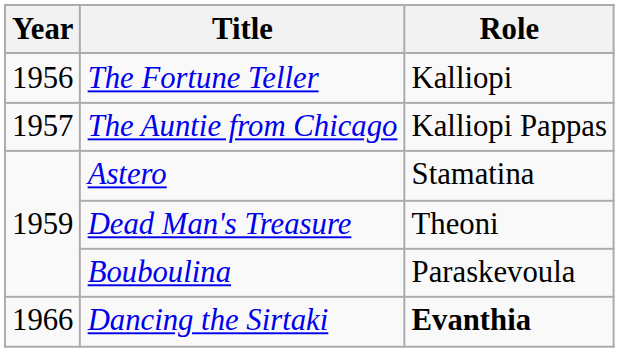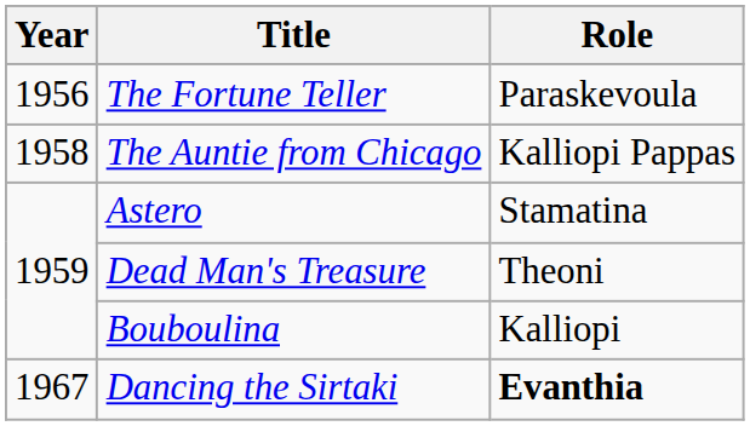 <table class="wikitable sortable">
 <tr>
 <th>Year</th>
 <th>Title</th>
 <th>Role</th>
 </tr>
 <tr>
 <td>1956</td>
 <td><a href='#'><em>The Fortune Teller</em></a></td>
-<td>Kalliopi</td>
+<td>Paraskevoula</td>
 </tr>
 <tr>
-<td>1957</td>
+<td>1958</td>
 <td><em><a href='#'>The Auntie from Chicago</a></em></td>
 <td>Kalliopi Pappas</td>
 </tr>
 <tr>
 <td rowspan="3">1959</td>
 <td><em><a href='#'>Astero</a></em></td>
 <td>Stamatina</td>
 </tr>
 <tr>
 <td><em><a href='#'>Dead Man's Treasure</a></em></td>
 <td>Theoni</td>
 </tr>
 <tr>
 <td><em><a href='#'>Bouboulina</a></em></td>
-<td>Paraskevoula</td>
+<td>Kalliopi</td>
 </tr>
 <tr>
-<td>1966</td>
+<td>1967</td>
 <td><em><a href='#'>Dancing the Sirtaki</a></em></td>
 <td><strong>Evanthia</strong></td>
 </tr>
 </table>
